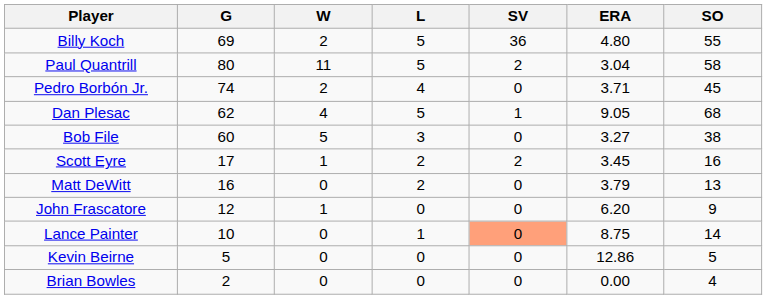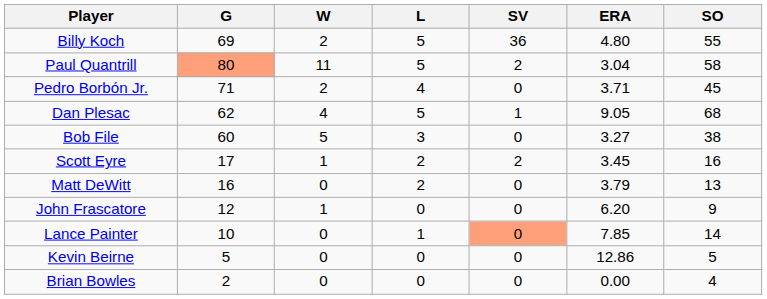 <table class="wikitable sortable">
 <tr>
 <th bgcolor="#DDDDFF" width="16%">Player</th>
 <th bgcolor="#DDDDFF" width="9%">G</th>
 <th bgcolor="#DDDDFF" width="9%">W</th>
 <th bgcolor="#DDDDFF" width="9%">L</th>
 <th bgcolor="#DDDDFF" width="9%">SV</th>
 <th bgcolor="#DDDDFF" width="9%">ERA</th>
 <th bgcolor="#DDDDFF" width="9%">SO</th>
 </tr>
 <tr align=center>
 <td><a href='#'>Billy Koch</a></td>
 <td>69</td>
 <td>2</td>
 <td>5</td>
 <td>36</td>
 <td>4.80</td>
 <td>55</td>
 </tr>
 <tr align=center>
 <td><a href='#'>Paul Quantrill</a></td>
-<td>80</td>
+<td style="background: lightsalmon;">80</td>
 <td>11</td>
 <td>5</td>
 <td>2</td>
 <td>3.04</td>
 <td>58</td>
 </tr>
 <tr align=center>
 <td><a href='#'>Pedro Borbón Jr.</a></td>
-<td>74</td>
+<td>71</td>
 <td>2</td>
 <td>4</td>
 <td>0</td>
 <td>3.71</td>
 <td>45</td>
 </tr>
 <tr align=center>
 <td><a href='#'>Dan Plesac</a></td>
 <td>62</td>
 <td>4</td>
 <td>5</td>
 <td>1</td>
 <td>9.05</td>
 <td>68</td>
 </tr>
 <tr align=center>
 <td><a href='#'>Bob File</a></td>
 <td>60</td>
 <td>5</td>
 <td>3</td>
 <td>0</td>
 <td>3.27</td>
 <td>38</td>
 </tr>
 <tr align=center>
 <td><a href='#'>Scott Eyre</a></td>
 <td>17</td>
 <td>1</td>
 <td>2</td>
 <td>2</td>
 <td>3.45</td>
 <td>16</td>
 </tr>
 <tr align=center>
 <td><a href='#'>Matt DeWitt</a></td>
 <td>16</td>
 <td>0</td>
 <td>2</td>
 <td>0</td>
 <td>3.79</td>
 <td>13</td>
 </tr>
 <tr align=center>
 <td><a href='#'>John Frascatore</a></td>
 <td>12</td>
 <td>1</td>
 <td>0</td>
 <td>0</td>
 <td>6.20</td>
 <td>9</td>
 </tr>
 <tr align=center>
 <td><a href='#'>Lance Painter</a></td>
 <td>10</td>
 <td>0</td>
 <td>1</td>
 <td style="background: lightsalmon;">0</td>
-<td>8.75</td>
+<td>7.85</td>
 <td>14</td>
 </tr>
 <tr align=center>
 <td><a href='#'>Kevin Beirne</a></td>
 <td>5</td>
 <td>0</td>
 <td>0</td>
 <td>0</td>
 <td>12.86</td>
 <td>5</td>
 </tr>
 <tr align=center>
 <td><a href='#'>Brian Bowles</a></td>
 <td>2</td>
 <td>0</td>
 <td>0</td>
 <td>0</td>
 <td>0.00</td>
 <td>4</td>
 </tr>
 </table>
